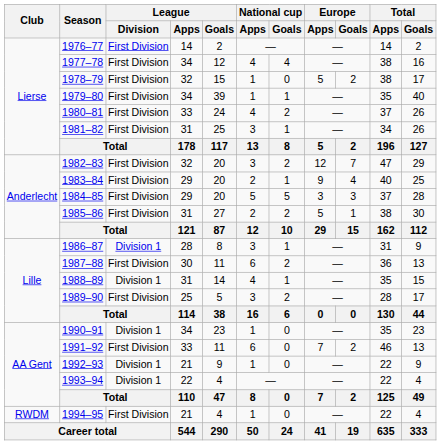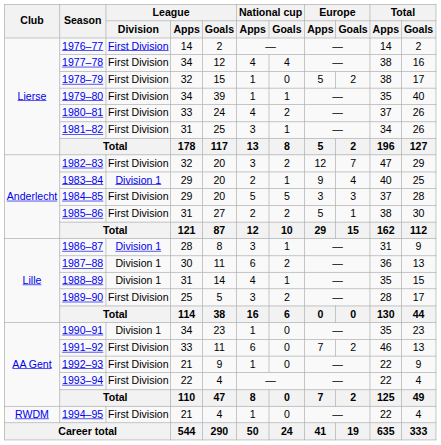 <table class="wikitable" style="text-align:center">
 <tr>
 <th rowspan="2">Club</th>
 <th rowspan="2">Season</th>
 <th colspan="3">League</th>
 <th colspan="2">National cup</th>
 <th colspan="2">Europe</th>
 <th colspan="2">Total</th>
 </tr>
 <tr>
 <th>Division</th>
 <th>Apps</th>
 <th>Goals</th>
 <th>Apps</th>
 <th>Goals</th>
 <th>Apps</th>
 <th>Goals</th>
 <th>Apps</th>
 <th>Goals</th>
 </tr>
 <tr>
 <td rowspan="7"><a href='#'>Lierse</a></td>
 <td><a href='#'>1976–77</a></td>
 <td><a href='#'>First Division</a></td>
 <td>14</td>
 <td>2</td>
 <td colspan="2">—</td>
 <td colspan="2">—</td>
 <td>14</td>
 <td>2</td>
 </tr>
 <tr>
 <td><a href='#'>1977–78</a></td>
 <td>First Division</td>
 <td>34</td>
 <td>12</td>
 <td>4</td>
 <td>4</td>
 <td colspan="2">—</td>
 <td>38</td>
 <td>16</td>
 </tr>
 <tr>
 <td><a href='#'>1978–79</a></td>
 <td>First Division</td>
 <td>32</td>
 <td>15</td>
 <td>1</td>
 <td>0</td>
 <td>5</td>
 <td>2</td>
 <td>38</td>
 <td>17</td>
 </tr>
 <tr>
 <td><a href='#'>1979–80</a></td>
 <td>First Division</td>
 <td>34</td>
 <td>39</td>
 <td>1</td>
 <td>1</td>
 <td colspan="2">—</td>
 <td>35</td>
 <td>40</td>
 </tr>
 <tr>
 <td><a href='#'>1980–81</a></td>
 <td>First Division</td>
 <td>33</td>
 <td>24</td>
 <td>4</td>
 <td>2</td>
 <td colspan="2">—</td>
 <td>37</td>
 <td>26</td>
 </tr>
 <tr>
 <td><a href='#'>1981–82</a></td>
 <td>First Division</td>
 <td>31</td>
 <td>25</td>
 <td>3</td>
 <td>1</td>
 <td colspan="2">—</td>
 <td>34</td>
 <td>26</td>
 </tr>
 <tr>
 <th colspan="2">Total</th>
 <th>178</th>
 <th>117</th>
 <th>13</th>
 <th>8</th>
 <th>5</th>
 <th>2</th>
 <th>196</th>
 <th>127</th>
 </tr>
 <tr>
 <td rowspan="5"><a href='#'>Anderlecht</a></td>
 <td><a href='#'>1982–83</a></td>
 <td>First Division</td>
 <td>32</td>
 <td>20</td>
 <td>3</td>
 <td>2</td>
 <td>12</td>
 <td>7</td>
 <td>47</td>
 <td>29</td>
 </tr>
 <tr>
 <td><a href='#'>1983–84</a></td>
-<td>First Division</td>
+<td><a href='#'>Division 1</a></td>
 <td>29</td>
 <td>20</td>
 <td>2</td>
 <td>1</td>
 <td>9</td>
 <td>4</td>
 <td>40</td>
 <td>25</td>
 </tr>
 <tr>
 <td><a href='#'>1984–85</a></td>
 <td>First Division</td>
 <td>29</td>
 <td>20</td>
 <td>5</td>
 <td>5</td>
 <td>3</td>
 <td>3</td>
 <td>37</td>
 <td>28</td>
 </tr>
 <tr>
 <td><a href='#'>1985–86</a></td>
 <td>First Division</td>
 <td>31</td>
 <td>27</td>
 <td>2</td>
 <td>2</td>
 <td>5</td>
 <td>1</td>
 <td>38</td>
 <td>30</td>
 </tr>
 <tr>
 <th colspan="2">Total</th>
 <th>121</th>
 <th>87</th>
 <th>12</th>
 <th>10</th>
 <th>29</th>
 <th>15</th>
 <th>162</th>
 <th>112</th>
 </tr>
 <tr>
 <td rowspan="5"><a href='#'>Lille</a></td>
 <td><a href='#'>1986–87</a></td>
 <td><a href='#'>Division 1</a></td>
 <td>28</td>
 <td>8</td>
 <td>3</td>
 <td>1</td>
 <td colspan="2">—</td>
 <td>31</td>
 <td>9</td>
 </tr>
 <tr>
 <td><a href='#'>1987–88</a></td>
-<td>First Division</td>
+<td>Division 1</td>
 <td>30</td>
 <td>11</td>
 <td>6</td>
 <td>2</td>
 <td colspan="2">—</td>
 <td>36</td>
 <td>13</td>
 </tr>
 <tr>
 <td><a href='#'>1988–89</a></td>
 <td>Division 1</td>
 <td>31</td>
 <td>14</td>
 <td>4</td>
 <td>1</td>
 <td colspan="2">—</td>
 <td>35</td>
 <td>15</td>
 </tr>
 <tr>
 <td><a href='#'>1989–90</a></td>
 <td>First Division</td>
 <td>25</td>
 <td>5</td>
 <td>3</td>
 <td>2</td>
 <td colspan="2">—</td>
 <td>28</td>
 <td>17</td>
 </tr>
 <tr>
 <th colspan="2">Total</th>
 <th>114</th>
 <th>38</th>
 <th>16</th>
 <th>6</th>
 <th>0</th>
 <th>0</th>
 <th>130</th>
 <th>44</th>
 </tr>
 <tr>
 <td rowspan="5"><a href='#'>AA Gent</a></td>
 <td><a href='#'>1990–91</a></td>
 <td>Division 1</td>
 <td>34</td>
 <td>23</td>
 <td>1</td>
 <td>0</td>
 <td colspan="2">—</td>
 <td>35</td>
 <td>23</td>
 </tr>
 <tr>
 <td><a href='#'>1991–92</a></td>
 <td>First Division</td>
 <td>33</td>
 <td>11</td>
 <td>6</td>
 <td>0</td>
 <td>7</td>
 <td>2</td>
 <td>46</td>
 <td>13</td>
 </tr>
 <tr>
 <td><a href='#'>1992–93</a></td>
-<td>Division 1</td>
+<td>First Division</td>
 <td>21</td>
 <td>9</td>
 <td>1</td>
 <td>0</td>
 <td colspan="2">—</td>
 <td>22</td>
 <td>9</td>
 </tr>
 <tr>
 <td><a href='#'>1993–94</a></td>
-<td>Division 1</td>
+<td>First Division</td>
 <td>22</td>
 <td>4</td>
 <td colspan="2">—</td>
 <td colspan="2">—</td>
 <td>22</td>
 <td>4</td>
 </tr>
 <tr>
 <th colspan="2">Total</th>
 <th>110</th>
 <th>47</th>
 <th>8</th>
 <th>0</th>
 <th>7</th>
 <th>2</th>
 <th>125</th>
 <th>49</th>
 </tr>
 <tr>
 <td><a href='#'>RWDM</a></td>
 <td><a href='#'>1994–95</a></td>
 <td>First Division</td>
 <td>21</td>
 <td>4</td>
 <td>1</td>
 <td>0</td>
 <td colspan="2">—</td>
 <td>22</td>
 <td>4</td>
 </tr>
 <tr>
 <th colspan="3">Career total</th>
 <th>544</th>
 <th>290</th>
 <th>50</th>
 <th>24</th>
 <th>41</th>
 <th>19</th>
 <th>635</th>
 <th>333</th>
 </tr>
 </table>
